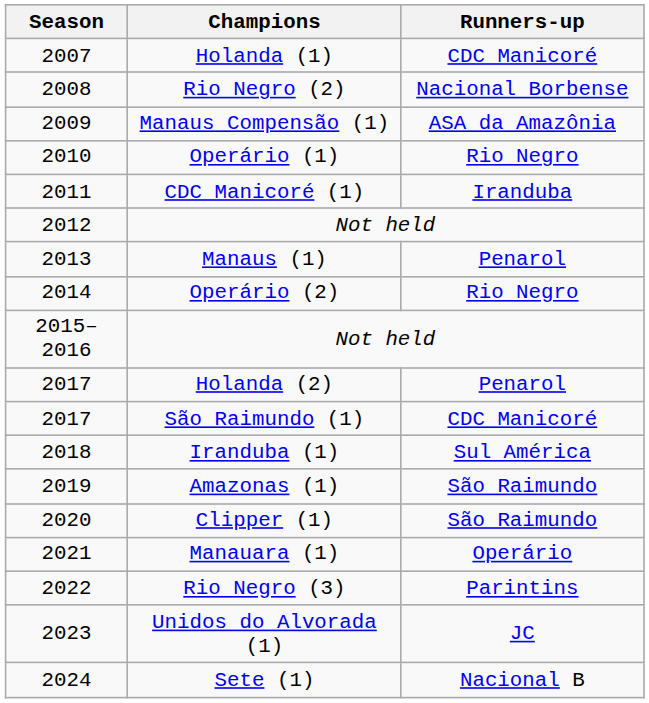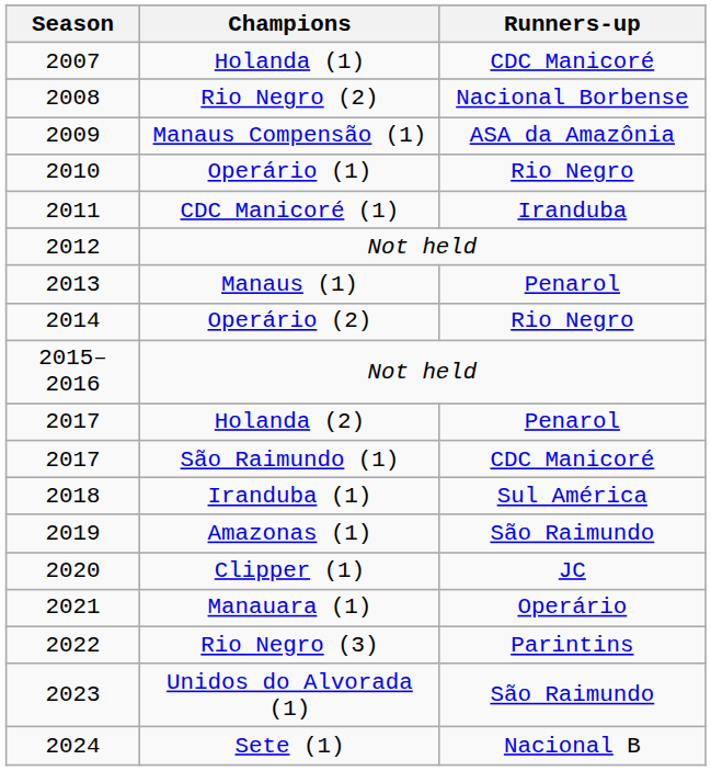 <table class="wikitable" style="text-align:center; margin-left:1em;">
 <tr>
 <th style="width:70px">Season</th>
 <th style="width:165px">Champions</th>
 <th style="width:145px">Runners-up</th>
 </tr>
 <tr !bgcolor=#ff0|align="center">
 <td>2007</td>
 <td><a href='#'>Holanda</a> (1)</td>
 <td><a href='#'>CDC Manicoré</a></td>
 </tr>
 <tr !bgcolor=#ff0|align="center">
 <td>2008</td>
 <td><a href='#'>Rio Negro</a> (2)</td>
 <td><a href='#'>Nacional Borbense</a></td>
 </tr>
 <tr !bgcolor=#ff0|align="center">
 <td>2009</td>
 <td><a href='#'>Manaus Compensão</a> (1)</td>
 <td><a href='#'>ASA da Amazônia</a></td>
 </tr>
 <tr !bgcolor=#ff0|align="center">
 <td>2010</td>
 <td><a href='#'>Operário</a> (1)</td>
 <td><a href='#'>Rio Negro</a></td>
 </tr>
 <tr !bgcolor=#ff0|align="center">
 <td>2011</td>
 <td><a href='#'>CDC Manicoré</a> (1)</td>
 <td><a href='#'>Iranduba</a></td>
 </tr>
 <tr !bgcolor=#ff0|align="center">
 <td>2012</td>
 <td colspan="2"><em>Not held</em></td>
 </tr>
 <tr !bgcolor=#ff0|align="center">
 <td>2013</td>
 <td><a href='#'>Manaus</a> (1)</td>
 <td><a href='#'>Penarol</a></td>
 </tr>
 <tr !bgcolor=#ff0|align="center">
 <td>2014</td>
 <td><a href='#'>Operário</a> (2)</td>
 <td><a href='#'>Rio Negro</a></td>
 </tr>
 <tr !bgcolor=#ff0|align="center">
 <td>2015–2016</td>
 <td colspan="2"><em>Not held</em></td>
 </tr>
 <tr !bgcolor=#ff0|align="center">
 <td>2017</td>
 <td><a href='#'>Holanda</a> (2)</td>
 <td><a href='#'>Penarol</a></td>
 </tr>
 <tr !bgcolor=#ff0|align="center">
 <td>2017 </td>
 <td><a href='#'>São Raimundo</a> (1)</td>
 <td><a href='#'>CDC Manicoré</a></td>
 </tr>
 <tr !bgcolor=#ff0|align="center">
 <td>2018</td>
 <td><a href='#'>Iranduba</a> (1)</td>
 <td><a href='#'>Sul América</a></td>
 </tr>
 <tr !bgcolor=#ff0|align="center">
 <td>2019</td>
 <td><a href='#'>Amazonas</a> (1)</td>
 <td><a href='#'>São Raimundo</a></td>
 </tr>
 <tr !bgcolor=#ff0|align="center">
 <td>2020</td>
 <td><a href='#'>Clipper</a> (1)</td>
-<td><a href='#'>São Raimundo</a></td>
+<td><a href='#'>JC</a></td>
 </tr>
 <tr !bgcolor=#ff0|align="center">
 <td>2021</td>
 <td><a href='#'>Manauara</a> (1)</td>
 <td><a href='#'>Operário</a></td>
 </tr>
 <tr !bgcolor=#ff0|align="center">
 <td>2022</td>
 <td><a href='#'>Rio Negro</a> (3)</td>
 <td><a href='#'>Parintins</a></td>
 </tr>
 <tr !bgcolor=#ff0|align="center">
 <td>2023</td>
 <td><a href='#'>Unidos do Alvorada</a> (1)</td>
-<td><a href='#'>JC</a></td>
+<td><a href='#'>São Raimundo</a></td>
 </tr>
 <tr>
 <td>2024</td>
 <td><a href='#'>Sete</a> (1)</td>
 <td><a href='#'>Nacional</a> B</td>
 </tr>
 </table>
